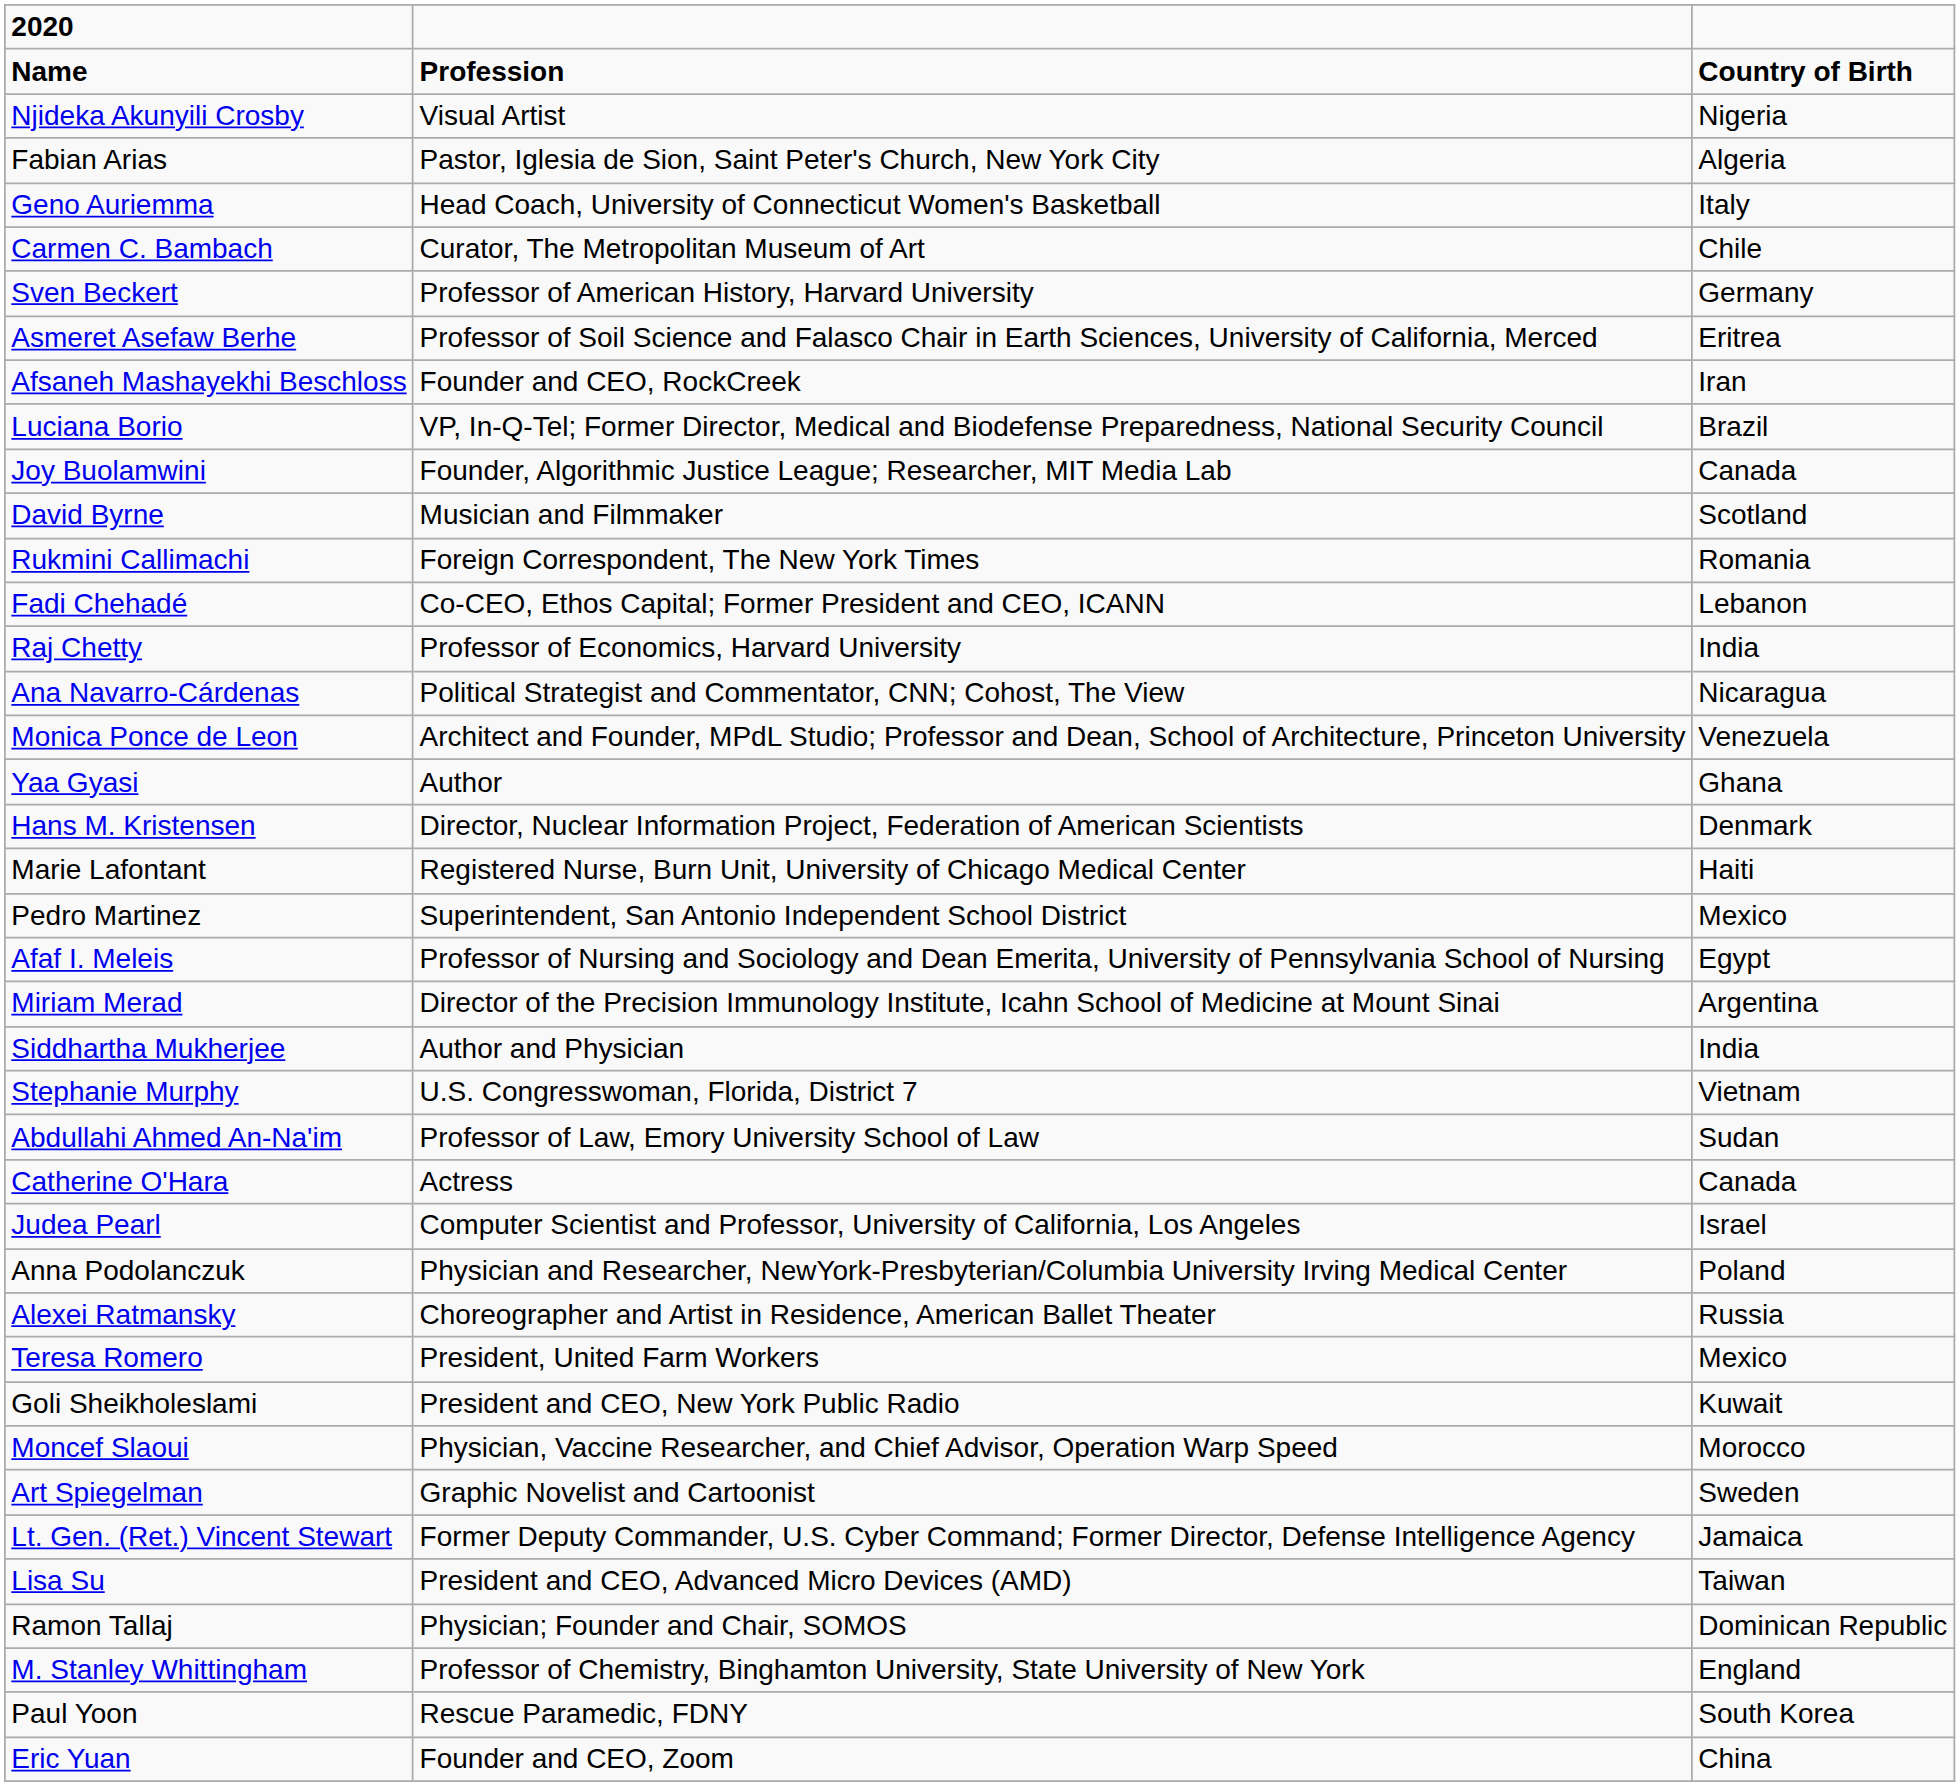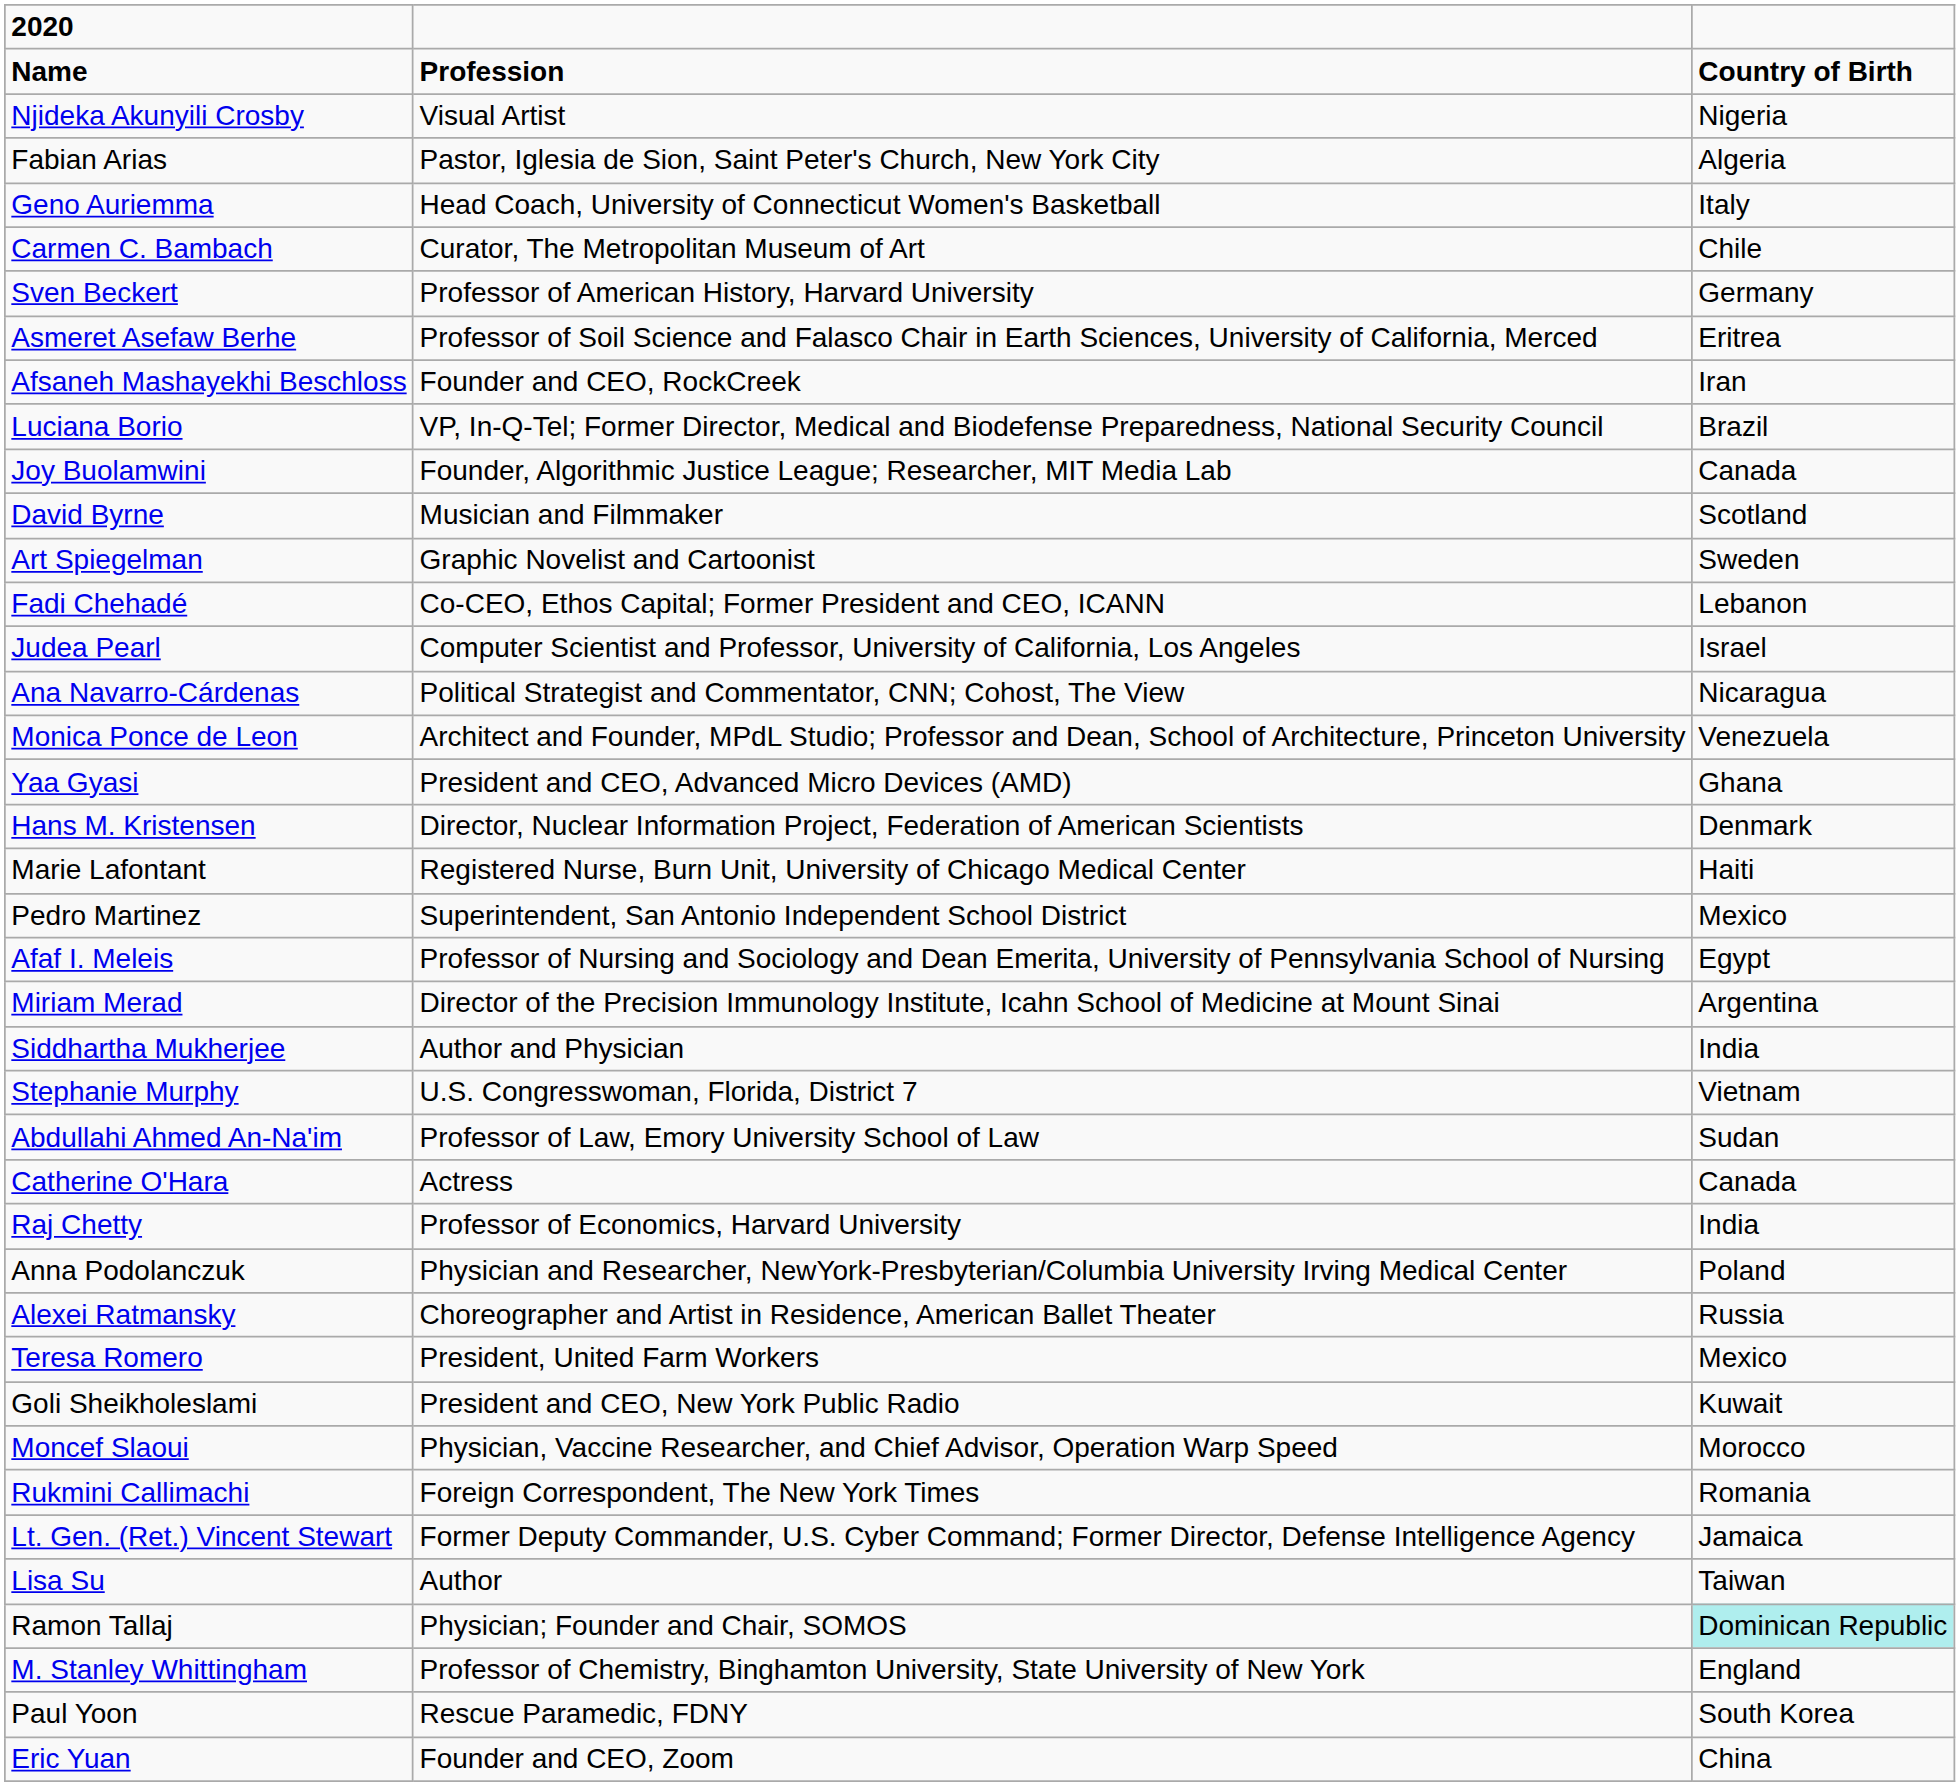 <table class="wikitable">
 <tr>
 <td><strong>2020</strong></td>
 <td></td>
 <td></td>
 </tr>
 <tr>
 <td><strong>Name</strong></td>
 <td><strong>Profession</strong></td>
 <td><strong>Country of Birth</strong></td>
 </tr>
 <tr>
 <td><a href='#'>Njideka Akunyili Crosby</a></td>
 <td>Visual Artist</td>
 <td>Nigeria</td>
 </tr>
 <tr>
 <td>Fabian Arias</td>
 <td>Pastor, Iglesia de Sion, Saint Peter's Church, New York City</td>
 <td>Algeria</td>
 </tr>
 <tr>
 <td><a href='#'>Geno  Auriemma</a></td>
 <td>Head Coach, University of Connecticut Women's Basketball</td>
 <td>Italy</td>
 </tr>
 <tr>
 <td><a href='#'>Carmen C. Bambach</a></td>
 <td>Curator,  The Metropolitan Museum of Art</td>
 <td>Chile</td>
 </tr>
 <tr>
 <td><a href='#'>Sven  Beckert</a></td>
 <td>Professor of American History, Harvard University</td>
 <td>Germany</td>
 </tr>
 <tr>
 <td><a href='#'>Asmeret Asefaw Berhe</a></td>
 <td>Professor of Soil Science and Falasco Chair in Earth Sciences,  University of California, Merced</td>
 <td>Eritrea</td>
 </tr>
 <tr>
 <td><a href='#'>Afsaneh Mashayekhi Beschloss</a></td>
 <td>Founder  and CEO, RockCreek</td>
 <td>Iran</td>
 </tr>
 <tr>
 <td><a href='#'>Luciana  Borio</a></td>
 <td>VP, In-Q-Tel; Former Director, Medical and Biodefense  Preparedness, National Security Council</td>
 <td>Brazil</td>
 </tr>
 <tr>
 <td><a href='#'>Joy  Buolamwini</a></td>
 <td>Founder, Algorithmic Justice League; Researcher, MIT Media Lab</td>
 <td>Canada</td>
 </tr>
 <tr>
 <td><a href='#'>David  Byrne</a></td>
 <td>Musician  and Filmmaker</td>
 <td>Scotland</td>
 </tr>
 <tr>
-<td><a href='#'>Rukmini Callimachi</a></td>
-<td>Foreign  Correspondent, The New York Times</td>
-<td>Romania</td>
+<td><a href='#'>Art  Spiegelman</a></td>
+<td>Graphic  Novelist and Cartoonist</td>
+<td>Sweden</td>
 </tr>
 <tr>
 <td><a href='#'>Fadi Chehadé</a></td>
 <td>Co-CEO, Ethos Capital; Former President and CEO, ICANN</td>
 <td>Lebanon</td>
 </tr>
 <tr>
-<td><a href='#'>Raj  Chetty</a></td>
-<td>Professor  of Economics, Harvard University</td>
-<td>India</td>
+<td><a href='#'>Judea  Pearl</a></td>
+<td>Computer Scientist and Professor, University of California,  Los Angeles</td>
+<td>Israel</td>
 </tr>
 <tr>
 <td><a href='#'>Ana  Navarro-Cárdenas</a></td>
 <td>Political Strategist and Commentator, CNN; Cohost, The View</td>
 <td>Nicaragua</td>
 </tr>
 <tr>
 <td><a href='#'>Monica Ponce de Leon</a></td>
 <td>Architect and Founder, MPdL Studio; Professor and Dean, School  of Architecture, Princeton University</td>
 <td>Venezuela</td>
 </tr>
 <tr>
 <td><a href='#'>Yaa  Gyasi</a></td>
-<td>Author</td>
+<td>President and CEO, Advanced Micro Devices (AMD)</td>
 <td>Ghana</td>
 </tr>
 <tr>
 <td><a href='#'>Hans M. Kristensen</a></td>
 <td>Director, Nuclear Information Project, Federation of American  Scientists</td>
 <td>Denmark</td>
 </tr>
 <tr>
 <td>Marie Lafontant</td>
 <td>Registered Nurse, Burn Unit, University of Chicago Medical  Center</td>
 <td>Haiti</td>
 </tr>
 <tr>
 <td>Pedro Martinez</td>
 <td>Superintendent, San Antonio Independent School District</td>
 <td>Mexico</td>
 </tr>
 <tr>
 <td><a href='#'>Afaf  I. Meleis</a></td>
 <td>Professor of Nursing and Sociology and Dean Emerita,  University of Pennsylvania School of Nursing</td>
 <td>Egypt</td>
 </tr>
 <tr>
 <td><a href='#'>Miriam  Merad</a></td>
 <td>Director of the Precision Immunology Institute, Icahn School  of Medicine at Mount Sinai</td>
 <td>Argentina</td>
 </tr>
 <tr>
 <td><a href='#'>Siddhartha  Mukherjee</a></td>
 <td>Author and Physician</td>
 <td>India</td>
 </tr>
 <tr>
 <td><a href='#'>Stephanie  Murphy</a></td>
 <td>U.S.  Congresswoman, Florida, District 7</td>
 <td>Vietnam</td>
 </tr>
 <tr>
 <td><a href='#'>Abdullahi Ahmed  An-Na'im</a></td>
 <td>Professor of Law, Emory University School of Law</td>
 <td>Sudan</td>
 </tr>
 <tr>
 <td><a href='#'>Catherine  O'Hara</a></td>
 <td>Actress</td>
 <td>Canada</td>
 </tr>
 <tr>
-<td><a href='#'>Judea  Pearl</a></td>
-<td>Computer Scientist and Professor, University of California,  Los Angeles</td>
-<td>Israel</td>
+<td><a href='#'>Raj  Chetty</a></td>
+<td>Professor  of Economics, Harvard University</td>
+<td>India</td>
 </tr>
 <tr>
 <td>Anna Podolanczuk</td>
 <td>Physician and Researcher, NewYork-Presbyterian/Columbia  University Irving Medical Center</td>
 <td>Poland</td>
 </tr>
 <tr>
 <td><a href='#'>Alexei  Ratmansky</a></td>
 <td>Choreographer and Artist in Residence, American Ballet Theater</td>
 <td>Russia</td>
 </tr>
 <tr>
 <td><a href='#'>Teresa  Romero</a></td>
 <td>President, United Farm Workers</td>
 <td>Mexico</td>
 </tr>
 <tr>
 <td>Goli Sheikholeslami</td>
 <td>President  and CEO, New York Public Radio</td>
 <td>Kuwait</td>
 </tr>
 <tr>
 <td><a href='#'>Moncef  Slaoui</a></td>
 <td>Physician, Vaccine Researcher, and Chief Advisor, Operation  Warp Speed</td>
 <td>Morocco</td>
 </tr>
 <tr>
-<td><a href='#'>Art  Spiegelman</a></td>
-<td>Graphic  Novelist and Cartoonist</td>
-<td>Sweden</td>
+<td><a href='#'>Rukmini Callimachi</a></td>
+<td>Foreign  Correspondent, The New York Times</td>
+<td>Romania</td>
 </tr>
 <tr>
 <td><a href='#'>Lt.  Gen. (Ret.) Vincent Stewart</a></td>
 <td>Former Deputy Commander, U.S. Cyber Command; Former Director,  Defense Intelligence Agency</td>
 <td>Jamaica</td>
 </tr>
 <tr>
 <td><a href='#'>Lisa Su</a></td>
-<td>President and CEO, Advanced Micro Devices (AMD)</td>
+<td>Author</td>
 <td>Taiwan</td>
 </tr>
 <tr>
 <td>Ramon Tallaj</td>
 <td>Physician; Founder and Chair, SOMOS</td>
-<td>Dominican Republic</td>
+<td style="background: paleturquoise;">Dominican Republic</td>
 </tr>
 <tr>
 <td><a href='#'>M.  Stanley Whittingham</a></td>
 <td>Professor of Chemistry, Binghamton University, State  University of New York</td>
 <td>England</td>
 </tr>
 <tr>
 <td>Paul Yoon</td>
 <td>Rescue  Paramedic, FDNY</td>
 <td>South Korea</td>
 </tr>
 <tr>
 <td><a href='#'>Eric Yuan</a></td>
 <td>Founder  and CEO, Zoom</td>
 <td>China</td>
 </tr>
 </table>
